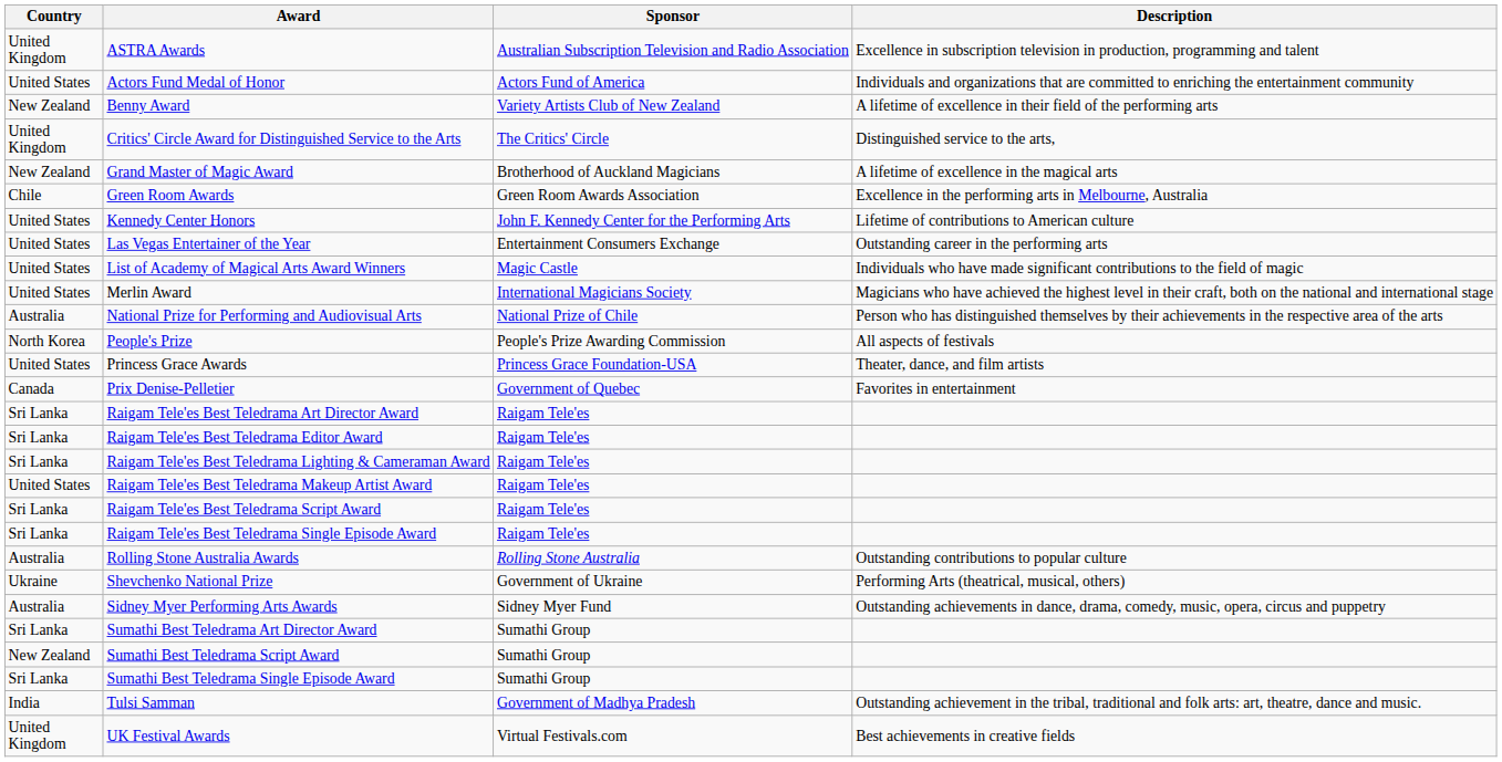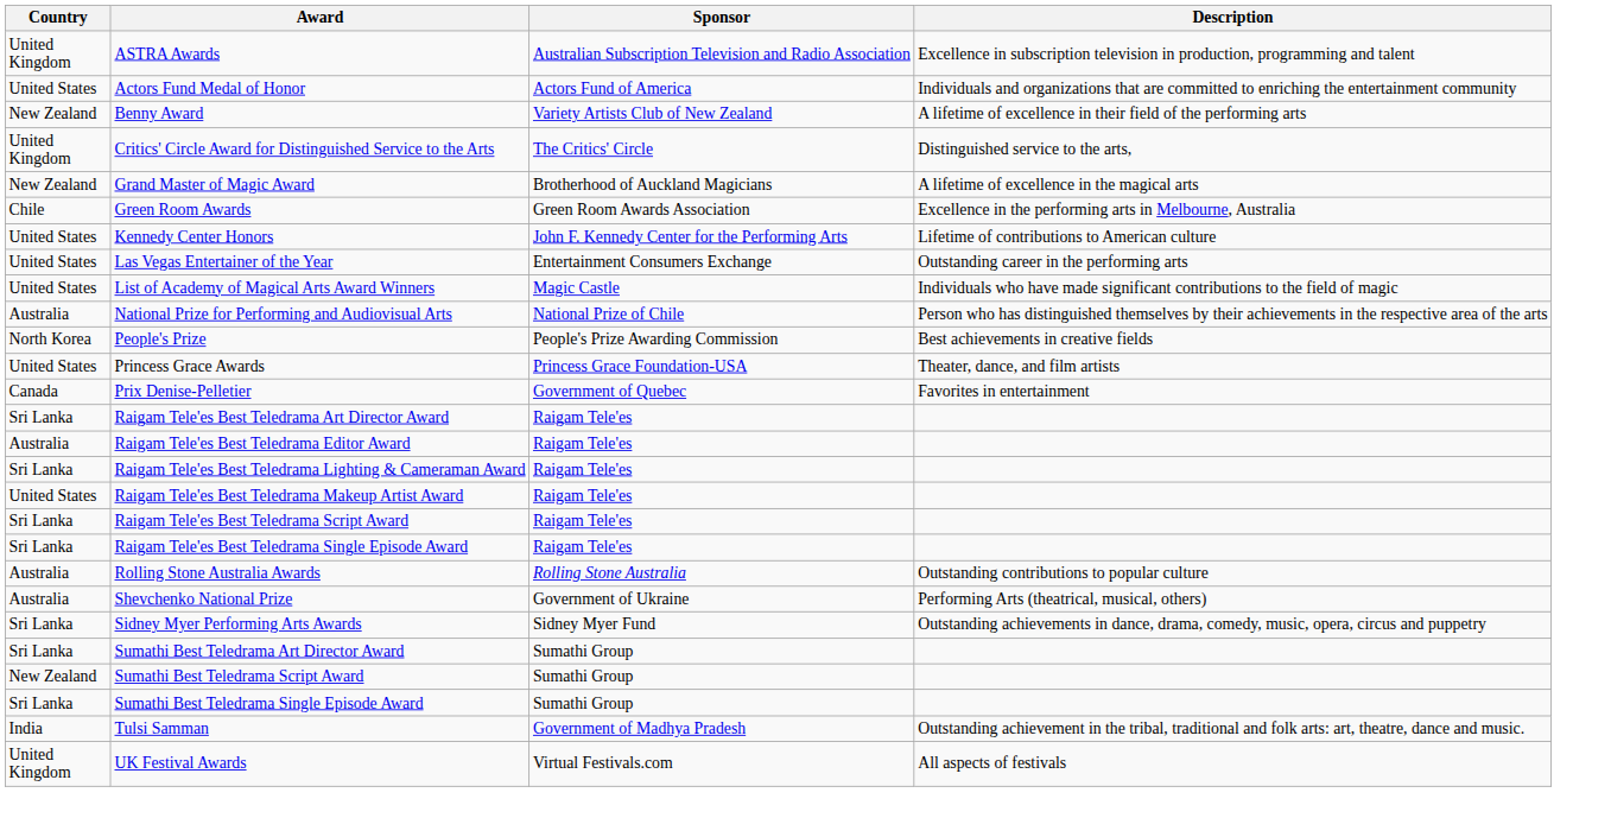 <table class="wikitable sortable">
 <tr>
 <th style="width:6em;">Country</th>
 <th>Award</th>
 <th>Sponsor</th>
 <th>Description</th>
 </tr>
 <tr>
 <td>United Kingdom</td>
 <td><a href='#'>ASTRA Awards</a></td>
 <td><a href='#'>Australian Subscription Television and Radio Association</a></td>
 <td>Excellence in subscription television in production, programming and talent</td>
 </tr>
 <tr>
 <td>United States</td>
 <td><a href='#'>Actors Fund Medal of Honor</a></td>
 <td><a href='#'>Actors Fund of America</a></td>
 <td>Individuals and organizations that are committed to enriching the entertainment community</td>
 </tr>
 <tr>
 <td>New Zealand</td>
 <td><a href='#'>Benny Award</a></td>
 <td><a href='#'>Variety Artists Club of New Zealand</a></td>
 <td>A lifetime of excellence in their field of the performing arts</td>
 </tr>
 <tr>
 <td>United Kingdom</td>
 <td><a href='#'>Critics' Circle Award for Distinguished Service to the Arts</a></td>
 <td><a href='#'>The Critics' Circle</a></td>
 <td>Distinguished service to the arts,</td>
 </tr>
 <tr>
 <td>New Zealand</td>
 <td><a href='#'>Grand Master of Magic Award</a></td>
 <td>Brotherhood of Auckland Magicians</td>
 <td>A lifetime of excellence in the magical arts</td>
 </tr>
 <tr>
 <td>Chile</td>
 <td><a href='#'>Green Room Awards</a></td>
 <td>Green Room Awards Association</td>
 <td>Excellence in the performing arts in <a href='#'>Melbourne</a>, Australia</td>
 </tr>
 <tr>
 <td>United States</td>
 <td><a href='#'>Kennedy Center Honors</a></td>
 <td><a href='#'>John F. Kennedy Center for the Performing Arts</a></td>
 <td>Lifetime of contributions to American culture</td>
 </tr>
 <tr>
 <td>United States</td>
 <td><a href='#'>Las Vegas Entertainer of the Year</a></td>
 <td>Entertainment Consumers Exchange</td>
 <td>Outstanding career in the performing arts</td>
 </tr>
 <tr>
 <td>United States</td>
 <td><a href='#'>List of Academy of Magical Arts Award Winners</a></td>
 <td><a href='#'>Magic Castle</a></td>
 <td>Individuals who have made significant contributions to the field of magic</td>
 </tr>
 <tr>
-<td>United States</td>
-<td>Merlin Award</td>
-<td><a href='#'>International Magicians Society</a></td>
-<td>Magicians who have achieved the highest level in their craft, both on the national and international stage</td>
-</tr>
-<tr>
 <td>Australia</td>
 <td><a href='#'>National Prize for Performing and Audiovisual Arts</a></td>
 <td><a href='#'>National Prize of Chile</a></td>
 <td>Person who has distinguished themselves by their achievements in the respective area of the arts</td>
 </tr>
 <tr>
 <td>North Korea</td>
 <td><a href='#'>People's Prize</a></td>
 <td>People's Prize Awarding Commission</td>
-<td>All aspects of festivals</td>
+<td>Best achievements in creative fields</td>
 </tr>
 <tr>
 <td>United States</td>
 <td>Princess Grace Awards</td>
 <td><a href='#'>Princess Grace Foundation-USA</a></td>
 <td>Theater, dance, and film artists</td>
 </tr>
 <tr>
 <td>Canada</td>
 <td><a href='#'>Prix Denise-Pelletier</a></td>
 <td><a href='#'>Government of Quebec</a></td>
 <td>Favorites in entertainment</td>
 </tr>
 <tr>
 <td>Sri Lanka</td>
 <td><a href='#'>Raigam Tele'es Best Teledrama Art Director Award</a></td>
 <td><a href='#'>Raigam Tele'es</a></td>
 <td></td>
 </tr>
 <tr>
-<td>Sri Lanka</td>
+<td>Australia</td>
 <td><a href='#'>Raigam Tele'es Best Teledrama Editor Award</a></td>
 <td><a href='#'>Raigam Tele'es</a></td>
 <td></td>
 </tr>
 <tr>
 <td>Sri Lanka</td>
 <td><a href='#'>Raigam Tele'es Best Teledrama Lighting & Cameraman Award</a></td>
 <td><a href='#'>Raigam Tele'es</a></td>
 <td></td>
 </tr>
 <tr>
 <td>United States</td>
 <td><a href='#'>Raigam Tele'es Best Teledrama Makeup Artist Award</a></td>
 <td><a href='#'>Raigam Tele'es</a></td>
 <td></td>
 </tr>
 <tr>
 <td>Sri Lanka</td>
 <td><a href='#'>Raigam Tele'es Best Teledrama Script Award</a></td>
 <td><a href='#'>Raigam Tele'es</a></td>
 <td></td>
 </tr>
 <tr>
 <td>Sri Lanka</td>
 <td><a href='#'>Raigam Tele'es Best Teledrama Single Episode Award</a></td>
 <td><a href='#'>Raigam Tele'es</a></td>
 <td></td>
 </tr>
 <tr>
 <td>Australia</td>
 <td><a href='#'>Rolling Stone Australia Awards</a></td>
 <td><em><a href='#'>Rolling Stone Australia</a></em></td>
 <td>Outstanding contributions to popular culture</td>
 </tr>
 <tr>
-<td>Ukraine</td>
+<td>Australia</td>
 <td><a href='#'>Shevchenko National Prize</a></td>
 <td>Government of Ukraine</td>
 <td>Performing Arts (theatrical, musical, others)</td>
 </tr>
 <tr>
-<td>Australia</td>
+<td>Sri Lanka</td>
 <td><a href='#'>Sidney Myer Performing Arts Awards</a></td>
 <td>Sidney Myer Fund</td>
 <td>Outstanding achievements in dance, drama, comedy, music, opera, circus and puppetry</td>
 </tr>
 <tr>
 <td>Sri Lanka</td>
 <td><a href='#'>Sumathi Best Teledrama Art Director Award</a></td>
 <td>Sumathi Group</td>
 <td></td>
 </tr>
 <tr>
 <td>New Zealand</td>
 <td><a href='#'>Sumathi Best Teledrama Script Award</a></td>
 <td>Sumathi Group</td>
 <td></td>
 </tr>
 <tr>
 <td>Sri Lanka</td>
 <td><a href='#'>Sumathi Best Teledrama Single Episode Award</a></td>
 <td>Sumathi Group</td>
 <td></td>
 </tr>
 <tr>
 <td>India</td>
 <td><a href='#'>Tulsi Samman</a></td>
 <td><a href='#'>Government of Madhya Pradesh</a></td>
 <td>Outstanding achievement in the tribal, traditional and folk arts: art, theatre, dance and music.</td>
 </tr>
 <tr>
 <td>United Kingdom</td>
 <td><a href='#'>UK Festival Awards</a></td>
 <td>Virtual Festivals.com</td>
-<td>Best achievements in creative fields</td>
+<td>All aspects of festivals</td>
 </tr>
 </table>
